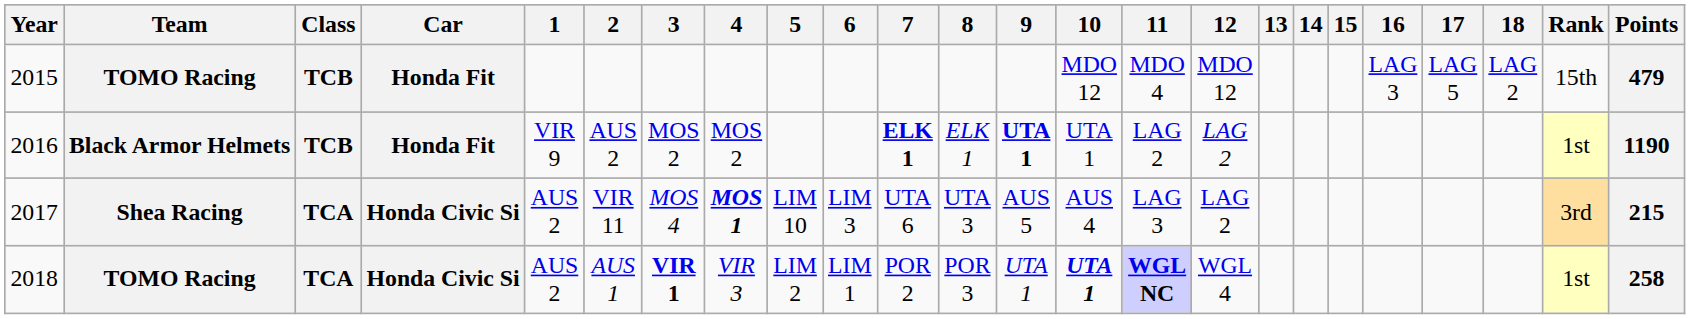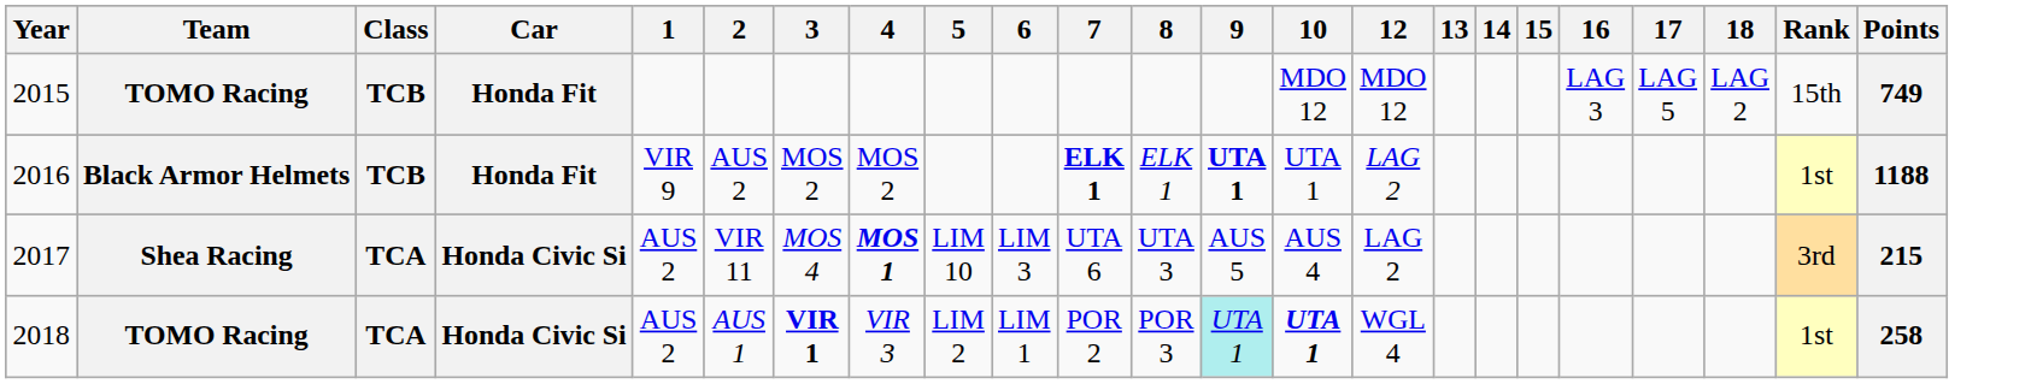 <table class="wikitable" style="text-align:center; font-size:90%">
 <tr>
 <th>Year</th>
 <th>Team</th>
 <th>Class</th>
 <th>Car</th>
 <th>1</th>
 <th>2</th>
 <th>3</th>
 <th>4</th>
 <th>5</th>
 <th>6</th>
 <th>7</th>
 <th>8</th>
 <th>9</th>
 <th>10</th>
-<th>11</th>
 <th>12</th>
 <th>13</th>
 <th>14</th>
 <th>15</th>
 <th>16</th>
 <th>17</th>
 <th>18</th>
 <th>Rank</th>
 <th>Points</th>
 </tr>
 <tr>
 <td>2015</td>
 <th>TOMO Racing</th>
 <th>TCB</th>
 <th>Honda Fit</th>
 <td style="background:#;"></td>
 <td></td>
 <td style="background:#;"></td>
 <td style="background:#;"></td>
 <td style="background:#;"></td>
 <td></td>
 <td></td>
 <td></td>
 <td></td>
 <td><a href='#'>MDO</a><br>12</td>
-<td><a href='#'>MDO</a><br>4</td>
 <td><a href='#'>MDO</a><br>12</td>
 <td></td>
 <td></td>
 <td></td>
 <td><a href='#'>LAG</a><br>3</td>
 <td><a href='#'>LAG</a><br>5</td>
 <td><a href='#'>LAG</a><br>2</td>
 <td>15th</td>
-<th>479</th>
+<th>749</th>
 </tr>
 <tr>
 <td>2016</td>
 <th>Black Armor Helmets</th>
 <th>TCB</th>
 <th>Honda Fit</th>
 <td style="background:#;"><a href='#'>VIR</a><br>9</td>
 <td style="background:#;"><a href='#'>AUS</a><br>2</td>
 <td style="background:#;"><a href='#'>MOS</a><br>2</td>
 <td style="background:#;"><a href='#'>MOS</a><br>2</td>
 <td style="background:#;"></td>
 <td style="background:#;"></td>
 <td style="background:#;"><strong><a href='#'>ELK</a></strong><br><strong>1</strong></td>
 <td style="background:#;"><a href='#'><em>ELK</em></a><br><em>1</em></td>
 <td style="background:#;"><strong><a href='#'>UTA</a></strong><br><strong>1</strong></td>
 <td style="background:#;"><a href='#'>UTA</a><br>1</td>
-<td><a href='#'>LAG</a><br>2</td>
 <td><a href='#'><em>LAG</em></a><br><em>2</em></td>
 <td></td>
 <td></td>
 <td></td>
 <td></td>
 <td></td>
 <td></td>
 <td style="background:#ffffbf;">1st</td>
-<th>1190</th>
+<th>1188</th>
 </tr>
 <tr>
 <td>2017</td>
 <th>Shea Racing</th>
 <th>TCA</th>
 <th>Honda Civic Si</th>
 <td style="background:#;"><a href='#'>AUS</a><br>2</td>
 <td style="background:#;"><a href='#'>VIR</a><br>11</td>
 <td style="background:#;"><em><a href='#'>MOS</a></em><br><em>4</em></td>
 <td style="background:#;"><strong><em><a href='#'>MOS</a></em></strong><br><strong><em>1</em></strong></td>
 <td style="background:#;"><a href='#'>LIM</a><br>10</td>
 <td style="background:#;"><a href='#'>LIM</a><br>3</td>
 <td style="background:#;"><a href='#'>UTA</a><br>6</td>
 <td style="background:#;"><a href='#'>UTA</a><br>3</td>
 <td style="background:#;"><a href='#'>AUS</a><br>5</td>
 <td style="background:#;"><a href='#'>AUS</a><br>4</td>
-<td style="background:#;"><a href='#'>LAG</a><br>3</td>
 <td><a href='#'>LAG</a><br>2</td>
 <td></td>
 <td></td>
 <td></td>
 <td></td>
 <td></td>
 <td></td>
 <td style="background:#ffdf9f;">3rd</td>
 <th>215</th>
 </tr>
 <tr>
 <td>2018</td>
 <th>TOMO Racing</th>
 <th>TCA</th>
 <th>Honda Civic Si</th>
 <td><a href='#'>AUS</a><br>2</td>
 <td><em><a href='#'>AUS</a></em><br><em>1</em></td>
 <td><strong><a href='#'>VIR</a></strong><br><strong>1</strong></td>
 <td><em><a href='#'>VIR</a></em><br><em>3</em></td>
 <td><a href='#'>LIM</a><br>2</td>
 <td><a href='#'>LIM</a><br>1</td>
 <td><a href='#'>POR</a><br>2</td>
 <td><a href='#'>POR</a><br>3</td>
-<td><em><a href='#'>UTA</a></em><br><em>1</em></td>
+<td style="background: paleturquoise;"><em><a href='#'>UTA</a></em><br><em>1</em></td>
 <td><strong><em><a href='#'>UTA</a></em></strong><br><strong><em>1</em></strong></td>
-<td style="background:#cfcfff;"><strong><a href='#'>WGL</a></strong><br><strong>NC</strong></td>
 <td><a href='#'>WGL</a><br>4</td>
 <td></td>
 <td></td>
 <td></td>
 <td></td>
 <td></td>
 <td></td>
 <td style="background:#FFFFBF;">1st</td>
 <th>258</th>
 </tr>
 </table>
